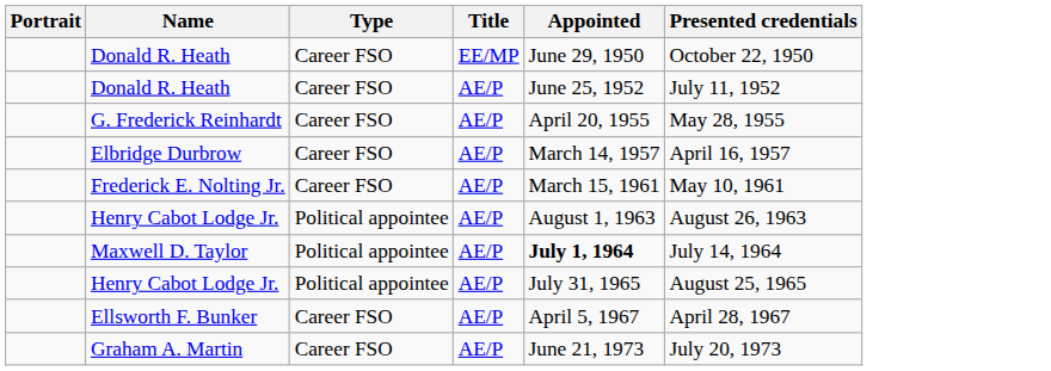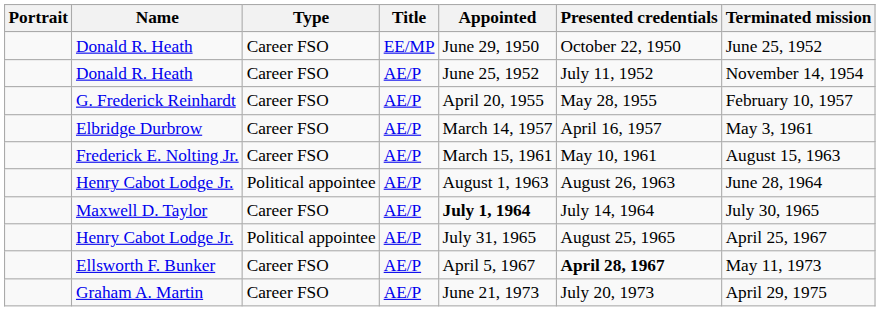 <table class="wikitable" |>
 <tr>
 <th>Portrait</th>
 <th>Name</th>
 <th>Type</th>
 <th>Title</th>
 <th>Appointed</th>
 <th>Presented credentials</th>
+<th>Terminated mission</th>
 </tr>
 <tr>
 <td></td>
 <td><a href='#'>Donald R. Heath</a></td>
 <td>Career FSO</td>
 <td><a href='#'>EE/MP</a></td>
 <td>June 29, 1950</td>
 <td>October 22, 1950</td>
+<td>June 25, 1952</td>
 </tr>
 <tr>
 <td></td>
 <td><a href='#'>Donald R. Heath</a></td>
 <td>Career FSO</td>
 <td><a href='#'>AE/P</a></td>
 <td>June 25, 1952</td>
 <td>July 11, 1952</td>
+<td>November 14, 1954</td>
 </tr>
 <tr>
 <td></td>
 <td><a href='#'>G. Frederick Reinhardt</a></td>
 <td>Career FSO</td>
 <td><a href='#'>AE/P</a></td>
 <td>April 20, 1955</td>
 <td>May 28, 1955</td>
+<td>February 10, 1957</td>
 </tr>
 <tr>
 <td></td>
 <td><a href='#'>Elbridge Durbrow</a></td>
 <td>Career FSO</td>
 <td><a href='#'>AE/P</a></td>
 <td>March 14, 1957</td>
 <td>April 16, 1957</td>
+<td>May 3, 1961</td>
 </tr>
 <tr>
 <td></td>
 <td><a href='#'>Frederick E. Nolting Jr.</a></td>
 <td>Career FSO</td>
 <td><a href='#'>AE/P</a></td>
 <td>March 15, 1961</td>
 <td>May 10, 1961</td>
+<td>August 15, 1963</td>
 </tr>
 <tr>
 <td></td>
 <td><a href='#'>Henry Cabot Lodge Jr.</a></td>
 <td>Political appointee</td>
 <td><a href='#'>AE/P</a></td>
 <td>August 1, 1963</td>
 <td>August 26, 1963</td>
+<td>June 28, 1964</td>
 </tr>
 <tr>
 <td></td>
 <td><a href='#'>Maxwell D. Taylor</a></td>
-<td>Political appointee</td>
+<td>Career FSO</td>
 <td><a href='#'>AE/P</a></td>
 <td><strong>July 1, 1964</strong></td>
 <td>July 14, 1964</td>
+<td>July 30, 1965</td>
 </tr>
 <tr>
 <td></td>
 <td><a href='#'>Henry Cabot Lodge Jr.</a></td>
 <td>Political appointee</td>
 <td><a href='#'>AE/P</a></td>
 <td>July 31, 1965</td>
 <td>August 25, 1965</td>
+<td>April 25, 1967</td>
 </tr>
 <tr>
 <td></td>
 <td><a href='#'>Ellsworth F. Bunker</a></td>
 <td>Career FSO</td>
 <td><a href='#'>AE/P</a></td>
 <td>April 5, 1967</td>
-<td>April 28, 1967</td>
+<td><strong>April 28, 1967</strong></td>
+<td>May 11, 1973</td>
 </tr>
 <tr>
 <td></td>
 <td><a href='#'>Graham A. Martin</a></td>
 <td>Career FSO</td>
 <td><a href='#'>AE/P</a></td>
 <td>June 21, 1973</td>
 <td>July 20, 1973</td>
+<td>April 29, 1975</td>
 </tr>
 </table>
